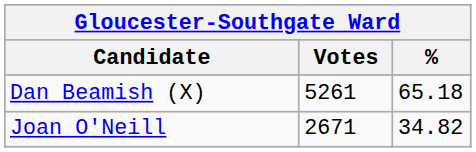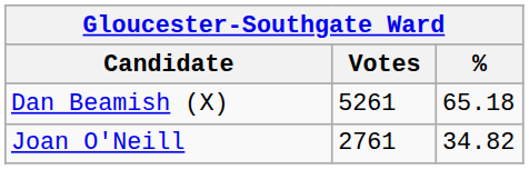 <table class="wikitable">
 <tr>
 <th colspan="3"><a href='#'>Gloucester-Southgate Ward</a></th>
 </tr>
 <tr>
 <th style="width: 170px">Candidate</th>
 <th style="width: 50px">Votes</th>
 <th style="width: 40px">%</th>
 </tr>
 <tr>
 <td><a href='#'>Dan Beamish</a> (X)</td>
 <td>5261</td>
 <td>65.18</td>
 </tr>
 <tr>
 <td><a href='#'>Joan O'Neill</a></td>
-<td>2671</td>
+<td>2761</td>
 <td>34.82</td>
 </tr>
 </table>
